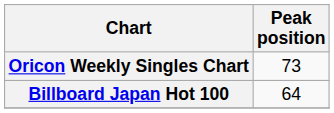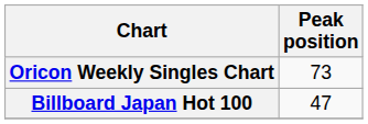 <table class="wikitable plainrowheaders" style="text-align:center;">
 <tr>
 <th>Chart</th>
 <th>Peak<br>position</th>
 </tr>
 <tr>
 <th scope="row"><a href='#'>Oricon</a> Weekly Singles Chart</th>
 <td style="text-align:center;">73</td>
 </tr>
 <tr>
 <th scope="row"><a href='#'>Billboard Japan</a> Hot 100</th>
-<td style="text-align:center;">64</td>
+<td style="text-align:center;">47</td>
 </tr>
 <tr>
 </tr>
 </table>
